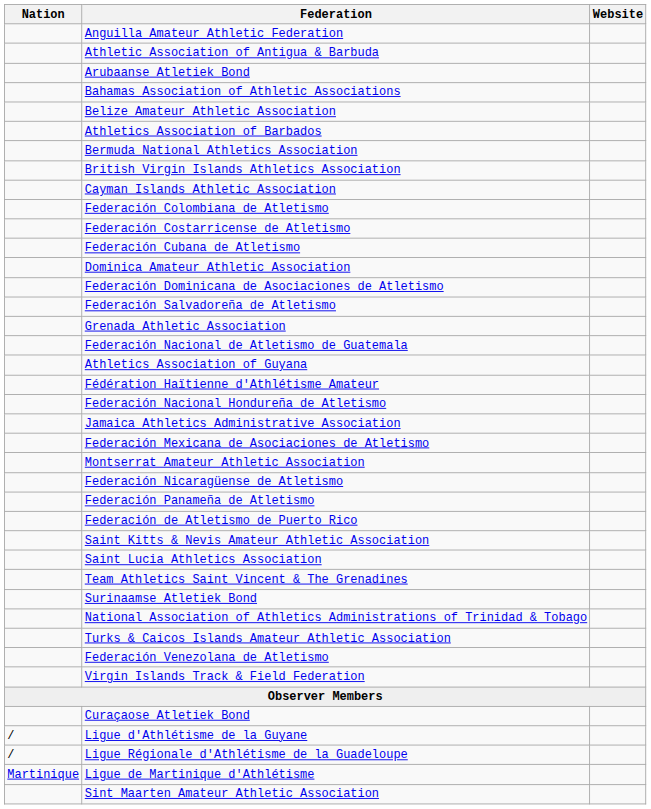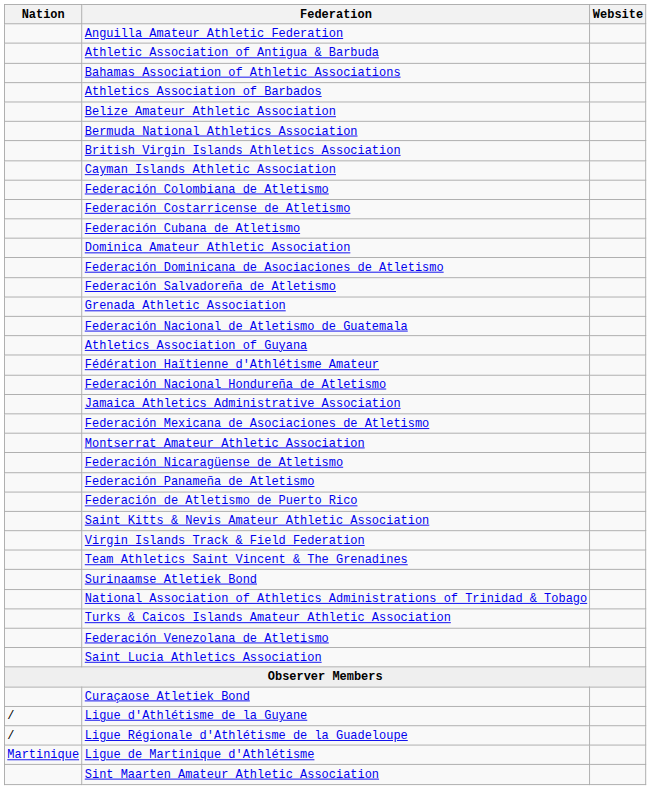 <table class=wikitable>
 <tr>
 <th>Nation</th>
 <th>Federation</th>
 <th>Website</th>
 </tr>
 <tr>
 <td></td>
 <td><a href='#'>Anguilla Amateur Athletic Federation</a></td>
 <td></td>
 </tr>
 <tr>
 <td></td>
 <td><a href='#'>Athletic Association of Antigua & Barbuda</a></td>
 <td></td>
 </tr>
 <tr>
 <td></td>
-<td><a href='#'>Arubaanse Atletiek Bond</a></td>
-<td></td>
-</tr>
-<tr>
-<td></td>
 <td><a href='#'>Bahamas Association of Athletic Associations</a></td>
 <td></td>
 </tr>
 <tr>
 <td></td>
-<td><a href='#'>Belize Amateur Athletic Association</a></td>
+<td><a href='#'>Athletics Association of Barbados</a></td>
 <td></td>
 </tr>
 <tr>
 <td></td>
-<td><a href='#'>Athletics Association of Barbados</a></td>
+<td><a href='#'>Belize Amateur Athletic Association</a></td>
 <td></td>
 </tr>
 <tr>
 <td></td>
 <td><a href='#'>Bermuda National Athletics Association</a></td>
 <td></td>
 </tr>
 <tr>
 <td></td>
 <td><a href='#'>British Virgin Islands Athletics Association</a></td>
 <td></td>
 </tr>
 <tr>
 <td></td>
 <td><a href='#'>Cayman Islands Athletic Association</a></td>
 <td></td>
 </tr>
 <tr>
 <td></td>
 <td><a href='#'>Federación Colombiana de Atletismo</a></td>
 <td></td>
 </tr>
 <tr>
 <td></td>
 <td><a href='#'>Federación Costarricense de Atletismo</a></td>
 <td></td>
 </tr>
 <tr>
 <td></td>
 <td><a href='#'>Federación Cubana de Atletismo</a></td>
 <td></td>
 </tr>
 <tr>
 <td></td>
 <td><a href='#'>Dominica Amateur Athletic Association</a></td>
 <td></td>
 </tr>
 <tr>
 <td></td>
 <td><a href='#'>Federación Dominicana de Asociaciones de Atletismo</a></td>
 <td></td>
 </tr>
 <tr>
 <td></td>
 <td><a href='#'>Federación Salvadoreña de Atletismo</a></td>
 <td></td>
 </tr>
 <tr>
 <td></td>
 <td><a href='#'>Grenada Athletic Association</a></td>
 <td></td>
 </tr>
 <tr>
 <td></td>
 <td><a href='#'>Federación Nacional de Atletismo de Guatemala</a></td>
 <td></td>
 </tr>
 <tr>
 <td></td>
 <td><a href='#'>Athletics Association of Guyana</a></td>
 <td></td>
 </tr>
 <tr>
 <td></td>
 <td><a href='#'>Fédération Haïtienne d'Athlétisme Amateur</a></td>
 <td></td>
 </tr>
 <tr>
 <td></td>
 <td><a href='#'>Federación Nacional Hondureña de Atletismo</a></td>
 <td></td>
 </tr>
 <tr>
 <td></td>
 <td><a href='#'>Jamaica Athletics Administrative Association</a></td>
 <td></td>
 </tr>
 <tr>
 <td></td>
 <td><a href='#'>Federación Mexicana de Asociaciones de Atletismo</a></td>
 <td></td>
 </tr>
 <tr>
 <td></td>
 <td><a href='#'>Montserrat Amateur Athletic Association</a></td>
 <td></td>
 </tr>
 <tr>
 <td></td>
 <td><a href='#'>Federación Nicaragüense de Atletismo</a></td>
 <td></td>
 </tr>
 <tr>
 <td></td>
 <td><a href='#'>Federación Panameña de Atletismo</a></td>
 <td></td>
 </tr>
 <tr>
 <td></td>
 <td><a href='#'>Federación de Atletismo de Puerto Rico</a></td>
 <td></td>
 </tr>
 <tr>
 <td></td>
 <td><a href='#'>Saint Kitts & Nevis Amateur Athletic Association</a></td>
 <td></td>
 </tr>
 <tr>
 <td></td>
-<td><a href='#'>Saint Lucia Athletics Association</a></td>
+<td><a href='#'>Virgin Islands Track & Field Federation</a></td>
 <td></td>
 </tr>
 <tr>
 <td></td>
 <td><a href='#'>Team Athletics Saint Vincent & The Grenadines</a></td>
 <td></td>
 </tr>
 <tr>
 <td></td>
 <td><a href='#'>Surinaamse Atletiek Bond</a></td>
 <td></td>
 </tr>
 <tr>
 <td></td>
 <td><a href='#'>National Association of Athletics Administrations of Trinidad & Tobago</a></td>
 <td></td>
 </tr>
 <tr>
 <td></td>
 <td><a href='#'>Turks & Caicos Islands Amateur Athletic Association</a></td>
 <td></td>
 </tr>
 <tr>
 <td></td>
 <td><a href='#'>Federación Venezolana de Atletismo</a></td>
 <td></td>
 </tr>
 <tr>
 <td></td>
-<td><a href='#'>Virgin Islands Track & Field Federation</a></td>
+<td><a href='#'>Saint Lucia Athletics Association</a></td>
 <td></td>
 </tr>
 <tr>
 <td colspan="3"   style="background: #efefef;" align = center><strong>Observer Members</strong></td>
 </tr>
 <tr>
 <td></td>
 <td><a href='#'>Curaçaose Atletiek Bond</a></td>
 <td></td>
 </tr>
 <tr>
 <td>/</td>
 <td><a href='#'>Ligue d'Athlétisme de la Guyane</a></td>
 <td></td>
 </tr>
 <tr>
 <td>/</td>
 <td><a href='#'>Ligue Régionale d'Athlétisme de la Guadeloupe</a></td>
 <td></td>
 </tr>
 <tr>
 <td> <a href='#'>Martinique</a></td>
 <td><a href='#'>Ligue de Martinique d'Athlétisme</a></td>
 <td></td>
 </tr>
 <tr>
 <td></td>
 <td><a href='#'>Sint Maarten Amateur Athletic Association</a></td>
 <td></td>
 </tr>
 </table>
